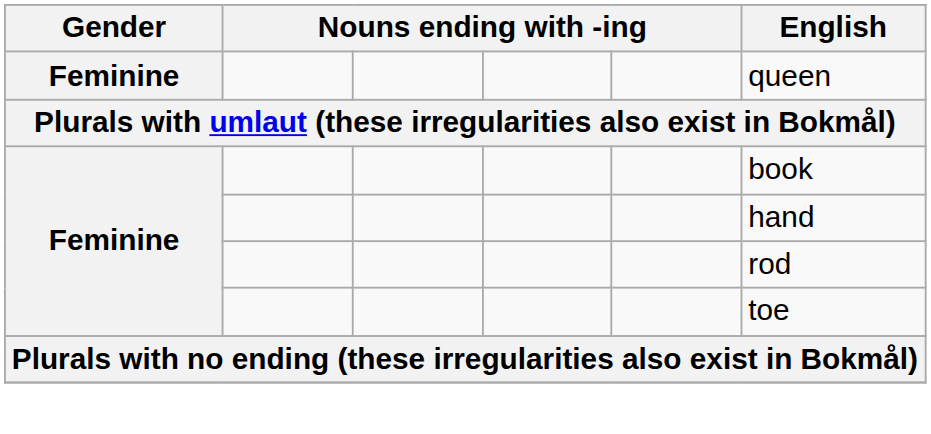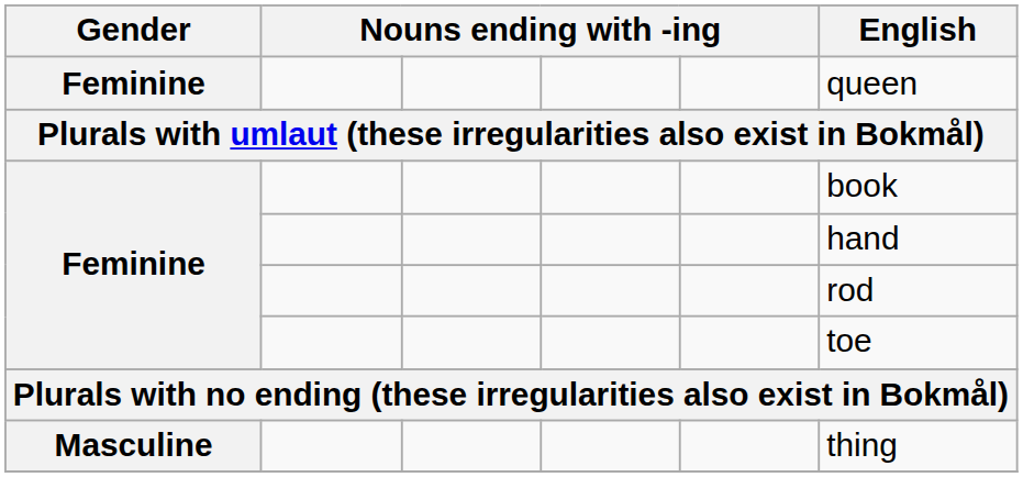 <table class="wikitable">
 <tr>
 <th>Gender</th>
 <th colspan="4">Nouns ending with -ing</th>
 <th>English</th>
 </tr>
 <tr>
 <th>Feminine</th>
 <td></td>
 <td></td>
 <td></td>
 <td></td>
 <td>queen</td>
 </tr>
 <tr>
 <th colspan="6">Plurals with <a href='#'>umlaut</a> (these irregularities also exist in Bokmål)</th>
 </tr>
 <tr>
 <th rowspan="4">Feminine</th>
 <td></td>
 <td></td>
 <td></td>
 <td></td>
 <td>book</td>
 </tr>
 <tr>
 <td></td>
 <td></td>
 <td></td>
 <td></td>
 <td>hand</td>
 </tr>
 <tr>
 <td></td>
 <td></td>
 <td></td>
 <td></td>
 <td>rod</td>
 </tr>
 <tr>
 <td></td>
 <td></td>
 <td></td>
 <td></td>
 <td>toe</td>
 </tr>
 <tr>
 <th colspan="6">Plurals with no ending (these irregularities also exist in Bokmål)</th>
 </tr>
 <tr>
+<th>Masculine</th>
+<td></td>
+<td></td>
+<td></td>
+<td></td>
+<td>thing</td>
+</tr>
+<tr>
 </tr>
 </table>
